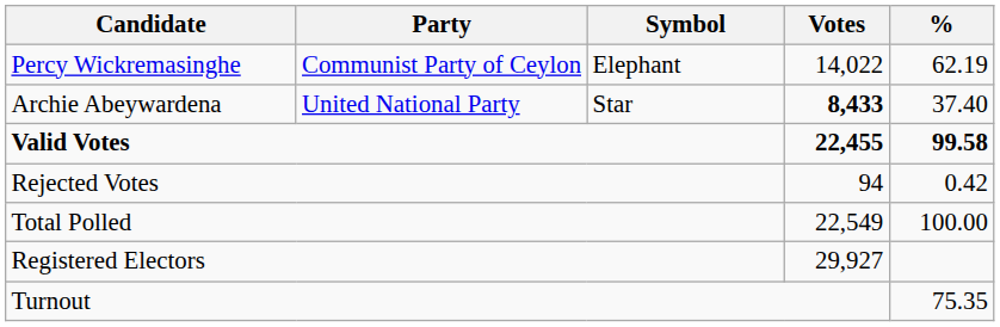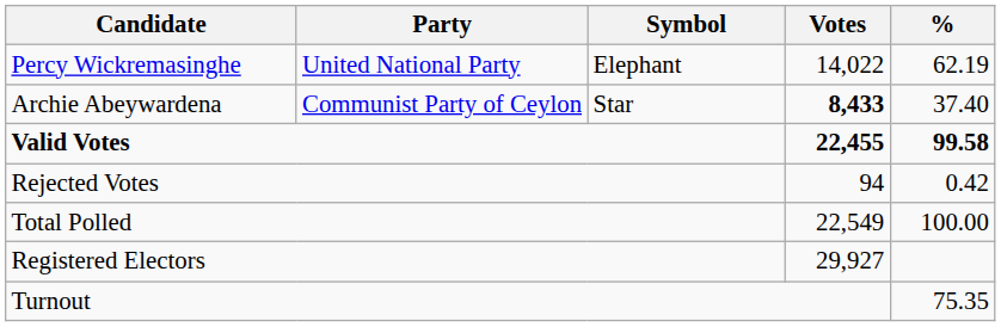 <table class="wikitable" border="1" style="text-align:right;">
 <tr>
 <th align=left width="180">Candidate</th>
 <th align=left width="180">Party</th>
 <th align=left width="120">Symbol</th>
 <th align=left width="60">Votes</th>
 <th align=left width="60">%</th>
 </tr>
 <tr>
 <td align=left><a href='#'>Percy Wickremasinghe</a></td>
-<td align=left><a href='#'>Communist Party of Ceylon</a></td>
+<td align=left><a href='#'>United National Party</a></td>
 <td align=left>Elephant</td>
 <td>14,022</td>
 <td>62.19</td>
 </tr>
 <tr>
 <td align=left>Archie Abeywardena</td>
-<td align=left><a href='#'>United National Party</a></td>
+<td align=left><a href='#'>Communist Party of Ceylon</a></td>
 <td align=left>Star</td>
 <td><strong>8,433</strong></td>
 <td>37.40</td>
 </tr>
 <tr>
 <td align=left colspan=3><strong>Valid Votes</strong></td>
 <td><strong>22,455</strong></td>
 <td><strong>99.58</strong></td>
 </tr>
 <tr>
 <td align=left colspan=3>Rejected Votes</td>
 <td>94</td>
 <td>0.42</td>
 </tr>
 <tr>
 <td align=left colspan=3>Total Polled</td>
 <td>22,549</td>
 <td>100.00</td>
 </tr>
 <tr>
 <td align=left colspan=3>Registered Electors</td>
 <td>29,927</td>
 <td></td>
 </tr>
 <tr>
 <td align=left colspan=4>Turnout</td>
 <td>75.35</td>
 </tr>
 </table>
